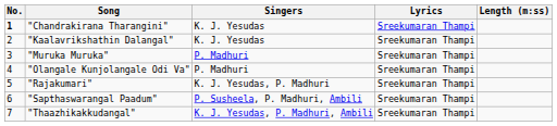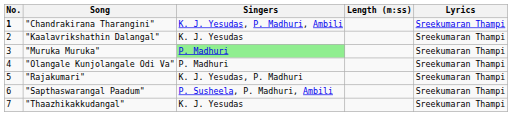 <table class="wikitable" style="font-size:95%;">
 <tr>
 <th>No.</th>
 <th>Song</th>
 <th>Singers</th>
+<th>Length (m:ss)</th>
 <th>Lyrics</th>
-<th>Length (m:ss)</th>
 </tr>
 <tr>
 <td><strong>1</strong></td>
 <td>"Chandrakirana Tharangini"</td>
-<td>K. J. Yesudas</td>
+<td><a href='#'>K. J. Yesudas</a>, <a href='#'>P. Madhuri</a>, <a href='#'>Ambili</a></td>
+<td></td>
 <td><a href='#'>Sreekumaran Thampi</a></td>
-<td></td>
 </tr>
 <tr>
 <td>2</td>
 <td>"Kaalavrikshathin Dalangal"</td>
 <td>K. J. Yesudas</td>
+<td></td>
 <td>Sreekumaran Thampi</td>
-<td></td>
 </tr>
 <tr>
 <td>3</td>
 <td>"Muruka Muruka"</td>
-<td><a href='#'>P. Madhuri</a></td>
+<td style="background: lightgreen;"><a href='#'>P. Madhuri</a></td>
+<td></td>
 <td>Sreekumaran Thampi</td>
-<td></td>
 </tr>
 <tr>
 <td>4</td>
 <td>"Olangale Kunjolangale Odi Va"</td>
 <td>P. Madhuri</td>
+<td></td>
 <td>Sreekumaran Thampi</td>
-<td></td>
 </tr>
 <tr>
 <td>5</td>
 <td>"Rajakumari"</td>
 <td>K. J. Yesudas, P. Madhuri</td>
+<td></td>
 <td>Sreekumaran Thampi</td>
-<td></td>
 </tr>
 <tr>
 <td>6</td>
 <td>"Sapthaswarangal Paadum"</td>
 <td><a href='#'>P. Susheela</a>, P. Madhuri, <a href='#'>Ambili</a></td>
+<td></td>
 <td>Sreekumaran Thampi</td>
-<td></td>
 </tr>
 <tr>
 <td>7</td>
 <td>"Thaazhikakkudangal"</td>
-<td><a href='#'>K. J. Yesudas</a>, <a href='#'>P. Madhuri</a>, <a href='#'>Ambili</a></td>
+<td>K. J. Yesudas</td>
+<td></td>
 <td>Sreekumaran Thampi</td>
-<td></td>
 </tr>
 </table>
